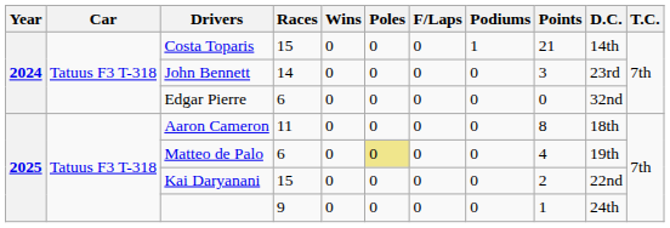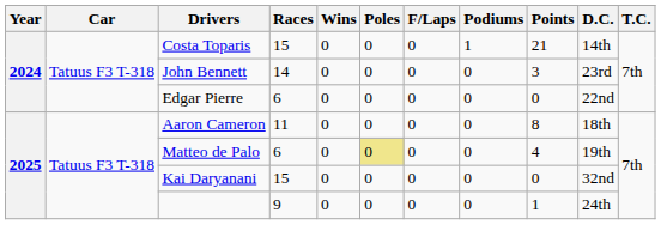 <table class="wikitable" style="font-size:85%">
 <tr>
 <th>Year</th>
 <th>Car</th>
 <th>Drivers</th>
 <th>Races</th>
 <th>Wins</th>
 <th>Poles</th>
 <th>F/Laps</th>
 <th>Podiums</th>
 <th>Points</th>
 <th>D.C.</th>
 <th>T.C.</th>
 </tr>
 <tr>
 <th rowspan="3"><a href='#'>2024</a></th>
 <td rowspan="3"><a href='#'>Tatuus F3 T-318</a></td>
 <td> <a href='#'>Costa Toparis</a></td>
 <td>15</td>
 <td>0</td>
 <td>0</td>
 <td>0</td>
 <td>1</td>
 <td>21</td>
 <td>14th</td>
 <td rowspan="3">7th</td>
 </tr>
 <tr>
 <td> <a href='#'>John Bennett</a></td>
 <td>14</td>
 <td>0</td>
 <td>0</td>
 <td>0</td>
 <td>0</td>
 <td>3</td>
 <td>23rd</td>
 </tr>
 <tr>
 <td> Edgar Pierre</td>
 <td>6</td>
 <td>0</td>
 <td>0</td>
 <td>0</td>
 <td>0</td>
 <td>0</td>
-<td>32nd</td>
+<td>22nd</td>
 </tr>
 <tr>
 <th rowspan="4"><a href='#'>2025</a></th>
 <td rowspan="4"><a href='#'>Tatuus F3 T-318</a></td>
 <td> <a href='#'>Aaron Cameron</a></td>
 <td>11</td>
 <td>0</td>
 <td>0</td>
 <td>0</td>
 <td>0</td>
 <td>8</td>
 <td>18th</td>
 <td rowspan="4">7th</td>
 </tr>
 <tr>
 <td> <a href='#'>Matteo de Palo</a></td>
 <td>6</td>
 <td>0</td>
 <td style="background: khaki;">0</td>
 <td>0</td>
 <td>0</td>
 <td>4</td>
 <td>19th</td>
 </tr>
 <tr>
 <td> <a href='#'>Kai Daryanani</a></td>
 <td>15</td>
 <td>0</td>
 <td>0</td>
 <td>0</td>
 <td>0</td>
-<td>2</td>
-<td>22nd</td>
+<td>0</td>
+<td>32nd</td>
 </tr>
 <tr>
 <td> </td>
 <td>9</td>
 <td>0</td>
 <td>0</td>
 <td>0</td>
 <td>0</td>
 <td>1</td>
 <td>24th</td>
 </tr>
 </table>
